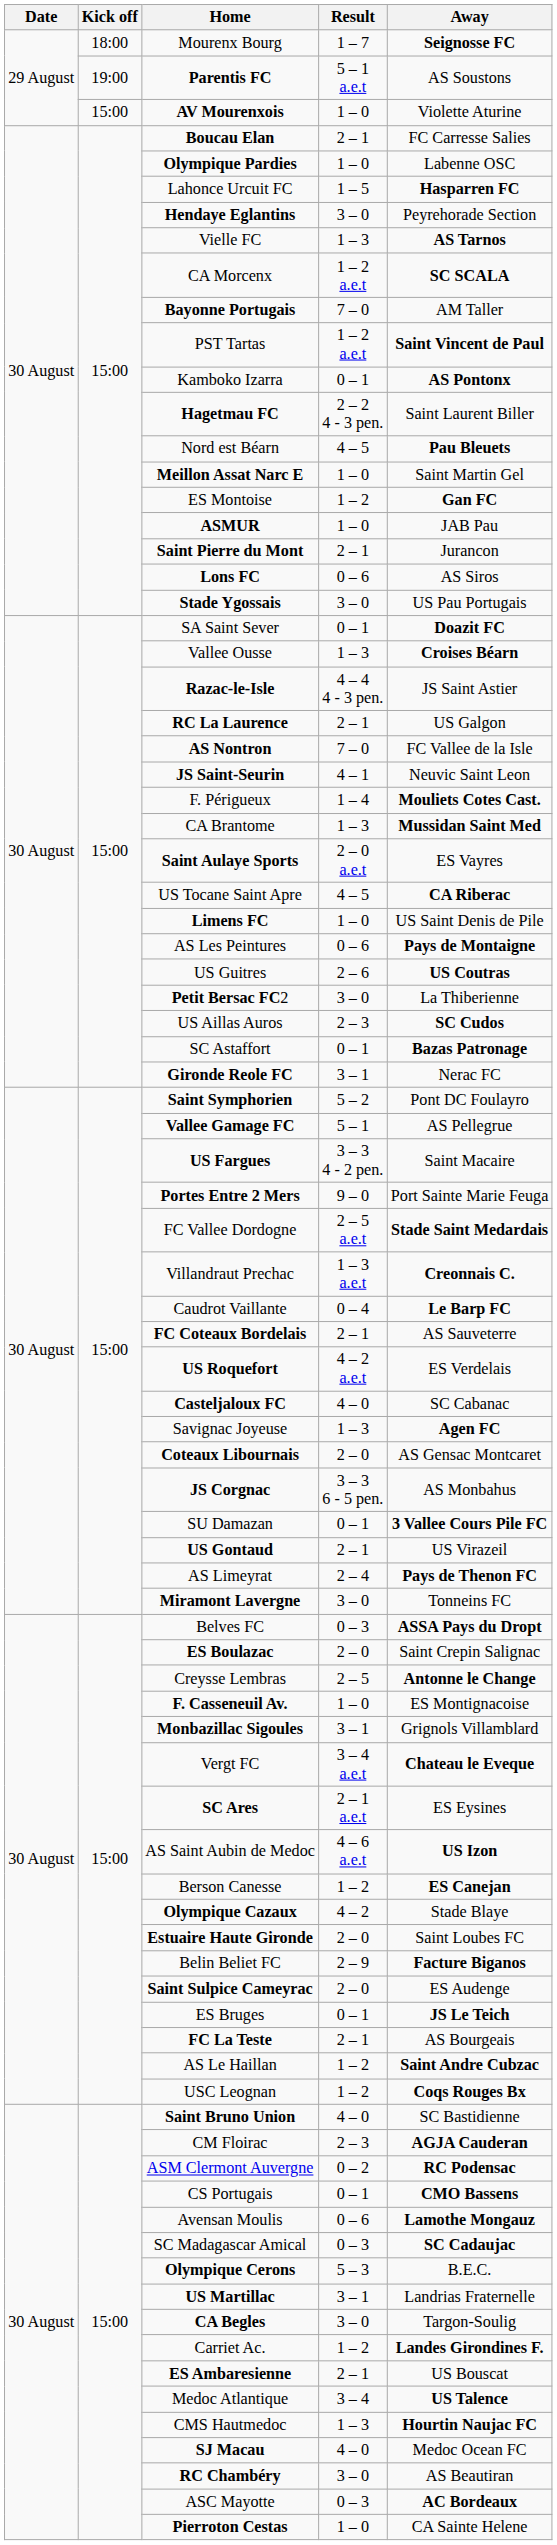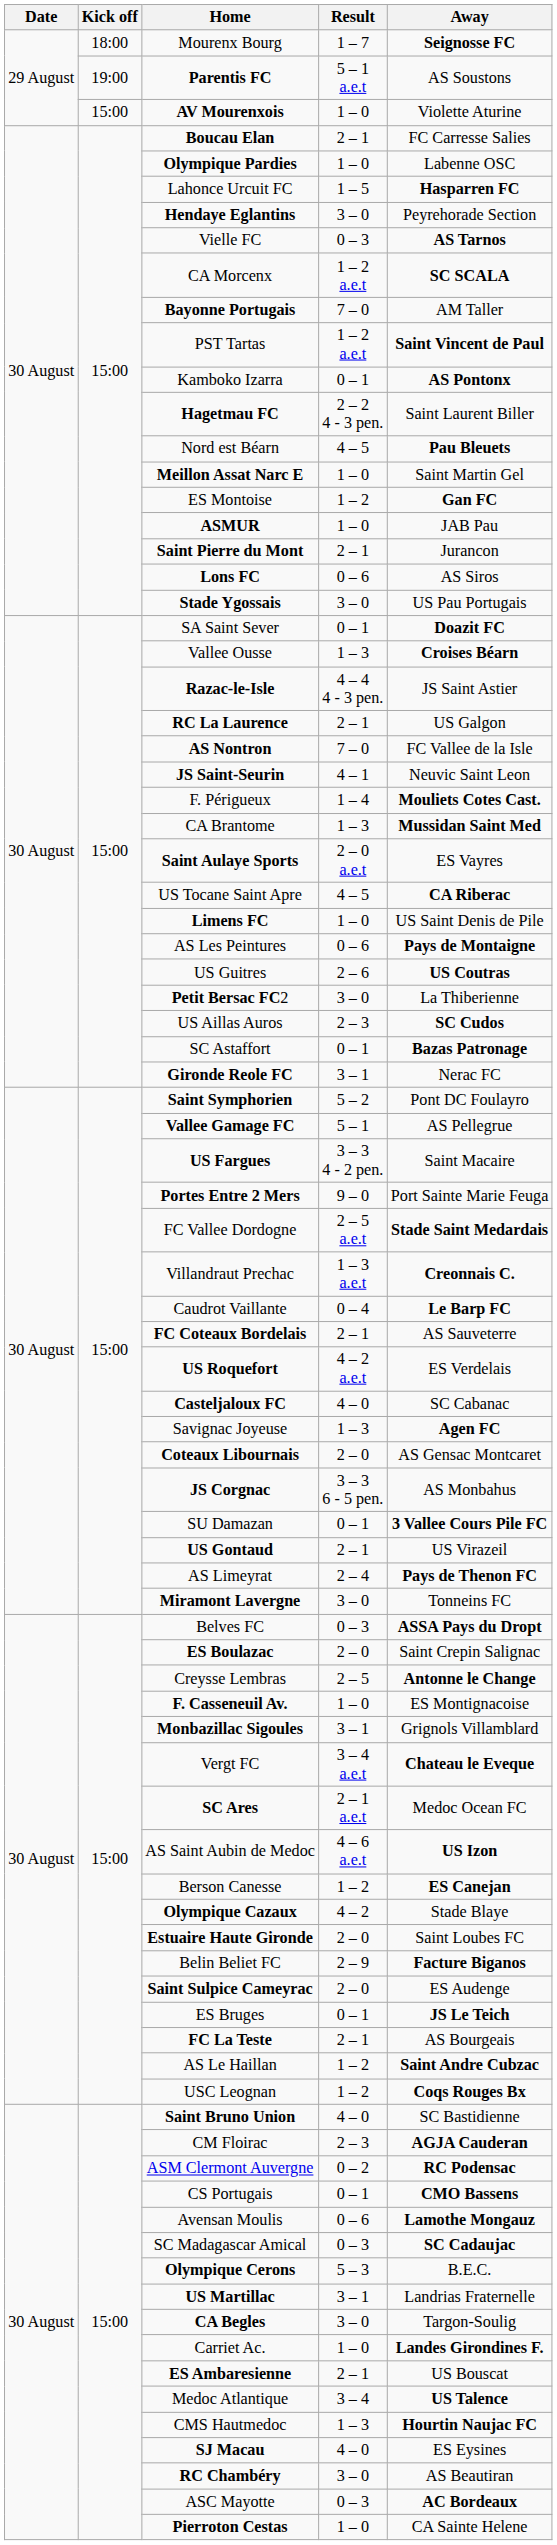 <table class="wikitable" style="text-align: center">
 <tr>
 <th scope="col">Date</th>
 <th scope="col">Kick off</th>
 <th scope="col">Home</th>
 <th scope="col">Result</th>
 <th scope="col">Away</th>
 </tr>
 <tr>
 <td rowspan="3">29 August</td>
 <td>18:00</td>
 <td>Mourenx Bourg</td>
 <td>1 – 7</td>
 <td><strong>Seignosse FC</strong></td>
 </tr>
 <tr>
 <td>19:00</td>
 <td><strong>Parentis FC</strong></td>
 <td>5 – 1 <br> <a href='#'>a.e.t</a></td>
 <td>AS Soustons</td>
 </tr>
 <tr>
 <td>15:00</td>
 <td><strong>AV Mourenxois</strong></td>
 <td>1 – 0</td>
 <td>Violette Aturine</td>
 </tr>
 <tr>
 <td rowspan="17">30 August</td>
 <td rowspan="17">15:00</td>
 <td><strong>Boucau Elan</strong></td>
 <td>2 – 1</td>
 <td>FC Carresse Salies</td>
 </tr>
 <tr>
 <td><strong>Olympique Pardies</strong></td>
 <td>1 – 0</td>
 <td>Labenne OSC</td>
 </tr>
 <tr>
 <td>Lahonce Urcuit FC</td>
 <td>1 – 5</td>
 <td><strong>Hasparren FC</strong></td>
 </tr>
 <tr>
 <td><strong>Hendaye Eglantins</strong></td>
 <td>3 – 0</td>
 <td>Peyrehorade Section</td>
 </tr>
 <tr>
 <td>Vielle FC</td>
-<td>1 – 3</td>
+<td>0 – 3</td>
 <td><strong>AS Tarnos</strong></td>
 </tr>
 <tr>
 <td>CA Morcenx</td>
 <td>1 – 2 <br> <a href='#'>a.e.t</a></td>
 <td><strong>SC SCALA</strong></td>
 </tr>
 <tr>
 <td><strong>Bayonne Portugais</strong></td>
 <td>7 – 0</td>
 <td>AM Taller</td>
 </tr>
 <tr>
 <td>PST Tartas</td>
 <td>1 – 2 <br> <a href='#'>a.e.t</a></td>
 <td><strong>Saint Vincent de Paul</strong></td>
 </tr>
 <tr>
 <td>Kamboko Izarra</td>
 <td>0 – 1</td>
 <td><strong>AS Pontonx</strong></td>
 </tr>
 <tr>
 <td><strong>Hagetmau FC</strong></td>
 <td>2 – 2 <br> 4 - 3 pen.</td>
 <td>Saint Laurent Biller</td>
 </tr>
 <tr>
 <td>Nord est Béarn</td>
 <td>4 – 5</td>
 <td><strong>Pau Bleuets</strong></td>
 </tr>
 <tr>
 <td><strong>Meillon Assat Narc E</strong></td>
 <td>1 – 0</td>
 <td>Saint Martin Gel</td>
 </tr>
 <tr>
 <td>ES Montoise</td>
 <td>1 – 2</td>
 <td><strong>Gan FC</strong></td>
 </tr>
 <tr>
 <td><strong>ASMUR</strong></td>
 <td>1 – 0</td>
 <td>JAB Pau</td>
 </tr>
 <tr>
 <td><strong>Saint Pierre du Mont</strong></td>
 <td>2 – 1</td>
 <td>Jurancon</td>
 </tr>
 <tr>
 <td><strong>Lons FC</strong></td>
 <td>0 – 6</td>
 <td>AS Siros</td>
 </tr>
 <tr>
 <td><strong>Stade Ygossais</strong></td>
 <td>3 – 0</td>
 <td>US Pau Portugais</td>
 </tr>
 <tr>
 <td rowspan="17">30 August</td>
 <td rowspan="17">15:00</td>
 <td>SA Saint Sever</td>
 <td>0 – 1</td>
 <td><strong>Doazit FC</strong></td>
 </tr>
 <tr>
 <td>Vallee Ousse</td>
 <td>1 – 3</td>
 <td><strong>Croises Béarn</strong></td>
 </tr>
 <tr>
 <td><strong>Razac-le-Isle</strong></td>
 <td>4 – 4 <br> 4 - 3 pen.</td>
 <td>JS Saint Astier</td>
 </tr>
 <tr>
 <td><strong>RC La Laurence</strong></td>
 <td>2 – 1</td>
 <td>US Galgon</td>
 </tr>
 <tr>
 <td><strong>AS Nontron</strong></td>
 <td>7 – 0</td>
 <td>FC Vallee de la Isle</td>
 </tr>
 <tr>
 <td><strong>JS Saint-Seurin</strong></td>
 <td>4 – 1</td>
 <td>Neuvic Saint Leon</td>
 </tr>
 <tr>
 <td>F. Périgueux</td>
 <td>1 – 4</td>
 <td><strong>Mouliets Cotes Cast.</strong></td>
 </tr>
 <tr>
 <td>CA Brantome</td>
 <td>1 – 3</td>
 <td><strong>Mussidan Saint Med</strong></td>
 </tr>
 <tr>
 <td><strong>Saint Aulaye Sports</strong></td>
 <td>2 – 0 <br> <a href='#'>a.e.t</a></td>
 <td>ES Vayres</td>
 </tr>
 <tr>
 <td>US Tocane Saint Apre</td>
 <td>4 – 5</td>
 <td><strong>CA Riberac</strong></td>
 </tr>
 <tr>
 <td><strong>Limens FC</strong></td>
 <td>1 – 0</td>
 <td>US Saint Denis de Pile</td>
 </tr>
 <tr>
 <td>AS Les Peintures</td>
 <td>0 – 6</td>
 <td><strong>Pays de Montaigne</strong></td>
 </tr>
 <tr>
 <td>US Guitres</td>
 <td>2 – 6</td>
 <td><strong>US Coutras</strong></td>
 </tr>
 <tr>
 <td><strong>Petit Bersac FC</strong>2</td>
 <td>3 – 0</td>
 <td>La Thiberienne</td>
 </tr>
 <tr>
 <td>US Aillas Auros</td>
 <td>2 – 3</td>
 <td><strong>SC Cudos</strong></td>
 </tr>
 <tr>
 <td>SC Astaffort</td>
 <td>0 – 1</td>
 <td><strong>Bazas Patronage</strong></td>
 </tr>
 <tr>
 <td><strong>Gironde Reole FC</strong></td>
 <td>3 – 1</td>
 <td>Nerac FC</td>
 </tr>
 <tr>
 <td rowspan="17">30 August</td>
 <td rowspan="17">15:00</td>
 <td><strong>Saint Symphorien</strong></td>
 <td>5 – 2</td>
 <td>Pont DC Foulayro</td>
 </tr>
 <tr>
 <td><strong>Vallee Gamage FC</strong></td>
 <td>5 – 1</td>
 <td>AS Pellegrue</td>
 </tr>
 <tr>
 <td><strong>US Fargues</strong></td>
 <td>3 – 3 <br> 4 - 2 pen.</td>
 <td>Saint Macaire</td>
 </tr>
 <tr>
 <td><strong>Portes Entre 2 Mers</strong></td>
 <td>9 – 0</td>
 <td>Port Sainte Marie Feuga</td>
 </tr>
 <tr>
 <td>FC Vallee Dordogne</td>
 <td>2 – 5 <br> <a href='#'>a.e.t</a></td>
 <td><strong>Stade Saint Medardais</strong></td>
 </tr>
 <tr>
 <td>Villandraut Prechac</td>
 <td>1 – 3 <br> <a href='#'>a.e.t</a></td>
 <td><strong>Creonnais C.</strong></td>
 </tr>
 <tr>
 <td>Caudrot Vaillante</td>
 <td>0 – 4</td>
 <td><strong>Le Barp FC</strong></td>
 </tr>
 <tr>
 <td><strong>FC Coteaux Bordelais</strong></td>
 <td>2 – 1</td>
 <td>AS Sauveterre</td>
 </tr>
 <tr>
 <td><strong>US Roquefort</strong></td>
 <td>4 – 2 <br> <a href='#'>a.e.t</a></td>
 <td>ES Verdelais</td>
 </tr>
 <tr>
 <td><strong>Casteljaloux FC</strong></td>
 <td>4 – 0</td>
 <td>SC Cabanac</td>
 </tr>
 <tr>
 <td>Savignac Joyeuse</td>
 <td>1 – 3</td>
 <td><strong>Agen FC</strong></td>
 </tr>
 <tr>
 <td><strong>Coteaux Libournais</strong></td>
 <td>2 – 0</td>
 <td>AS Gensac Montcaret</td>
 </tr>
 <tr>
 <td><strong>JS Corgnac</strong></td>
 <td>3 – 3 <br> 6 - 5 pen.</td>
 <td>AS Monbahus</td>
 </tr>
 <tr>
 <td>SU Damazan</td>
 <td>0 – 1</td>
 <td><strong>3 Vallee Cours Pile FC</strong></td>
 </tr>
 <tr>
 <td><strong>US Gontaud</strong></td>
 <td>2 – 1</td>
 <td>US Virazeil</td>
 </tr>
 <tr>
 <td>AS Limeyrat</td>
 <td>2 – 4</td>
 <td><strong>Pays de Thenon FC</strong></td>
 </tr>
 <tr>
 <td><strong>Miramont Lavergne</strong></td>
 <td>3 – 0</td>
 <td>Tonneins FC</td>
 </tr>
 <tr>
 <td rowspan="17">30 August</td>
 <td rowspan="17">15:00</td>
 <td>Belves FC</td>
 <td>0 – 3</td>
 <td><strong>ASSA Pays du Dropt</strong></td>
 </tr>
 <tr>
 <td><strong>ES Boulazac</strong></td>
 <td>2 – 0</td>
 <td>Saint Crepin Salignac</td>
 </tr>
 <tr>
 <td>Creysse Lembras</td>
 <td>2 – 5</td>
 <td><strong>Antonne le Change</strong></td>
 </tr>
 <tr>
 <td><strong>F. Casseneuil Av.</strong></td>
 <td>1 – 0</td>
 <td>ES Montignacoise</td>
 </tr>
 <tr>
 <td><strong>Monbazillac Sigoules</strong></td>
 <td>3 – 1</td>
 <td>Grignols Villamblard</td>
 </tr>
 <tr>
 <td>Vergt FC</td>
 <td>3 – 4 <br> <a href='#'>a.e.t</a></td>
 <td><strong>Chateau le Eveque</strong></td>
 </tr>
 <tr>
 <td><strong>SC Ares</strong></td>
 <td>2 – 1 <br> <a href='#'>a.e.t</a></td>
-<td>ES Eysines</td>
+<td>Medoc Ocean FC</td>
 </tr>
 <tr>
 <td>AS Saint Aubin de Medoc</td>
 <td>4 – 6 <br> <a href='#'>a.e.t</a></td>
 <td><strong>US Izon</strong></td>
 </tr>
 <tr>
 <td>Berson Canesse</td>
 <td>1 – 2</td>
 <td><strong>ES Canejan</strong></td>
 </tr>
 <tr>
 <td><strong>Olympique Cazaux</strong></td>
 <td>4 – 2</td>
 <td>Stade Blaye</td>
 </tr>
 <tr>
 <td><strong>Estuaire Haute Gironde</strong></td>
 <td>2 – 0</td>
 <td>Saint Loubes FC</td>
 </tr>
 <tr>
 <td>Belin Beliet FC</td>
 <td>2 – 9</td>
 <td><strong>Facture Biganos</strong></td>
 </tr>
 <tr>
 <td><strong>Saint Sulpice Cameyrac</strong></td>
 <td>2 – 0</td>
 <td>ES Audenge</td>
 </tr>
 <tr>
 <td>ES Bruges</td>
 <td>0 – 1</td>
 <td><strong>JS Le Teich</strong></td>
 </tr>
 <tr>
 <td><strong>FC La Teste</strong></td>
 <td>2 – 1</td>
 <td>AS Bourgeais</td>
 </tr>
 <tr>
 <td>AS Le Haillan</td>
 <td>1 – 2</td>
 <td><strong>Saint Andre Cubzac</strong></td>
 </tr>
 <tr>
 <td>USC Leognan</td>
 <td>1 – 2</td>
 <td><strong>Coqs Rouges Bx</strong></td>
 </tr>
 <tr>
 <td rowspan="17">30 August</td>
 <td rowspan="17">15:00</td>
 <td><strong>Saint Bruno Union</strong></td>
 <td>4 – 0</td>
 <td>SC Bastidienne</td>
 </tr>
 <tr>
 <td>CM Floirac</td>
 <td>2 – 3</td>
 <td><strong>AGJA Cauderan</strong></td>
 </tr>
 <tr>
 <td><a href='#'>ASM Clermont Auvergne</a></td>
 <td>0 – 2</td>
 <td><strong>RC Podensac</strong></td>
 </tr>
 <tr>
 <td>CS Portugais</td>
 <td>0 – 1</td>
 <td><strong>CMO Bassens</strong></td>
 </tr>
 <tr>
 <td>Avensan Moulis</td>
 <td>0 – 6</td>
 <td><strong>Lamothe Mongauz</strong></td>
 </tr>
 <tr>
 <td>SC Madagascar Amical</td>
 <td>0 – 3</td>
 <td><strong>SC Cadaujac</strong></td>
 </tr>
 <tr>
 <td><strong>Olympique Cerons</strong></td>
 <td>5 – 3</td>
 <td>B.E.C.</td>
 </tr>
 <tr>
 <td><strong>US Martillac</strong></td>
 <td>3 – 1</td>
 <td>Landrias Fraternelle</td>
 </tr>
 <tr>
 <td><strong>CA Begles</strong></td>
 <td>3 – 0</td>
 <td>Targon-Soulig</td>
 </tr>
 <tr>
 <td>Carriet Ac.</td>
-<td>1 – 2</td>
+<td>1 – 0</td>
 <td><strong>Landes Girondines F.</strong></td>
 </tr>
 <tr>
 <td><strong>ES Ambaresienne</strong></td>
 <td>2 – 1</td>
 <td>US Bouscat</td>
 </tr>
 <tr>
 <td>Medoc Atlantique</td>
 <td>3 – 4</td>
 <td><strong>US Talence</strong></td>
 </tr>
 <tr>
 <td>CMS Hautmedoc</td>
 <td>1 – 3</td>
 <td><strong>Hourtin Naujac FC</strong></td>
 </tr>
 <tr>
 <td><strong>SJ Macau</strong></td>
 <td>4 – 0</td>
-<td>Medoc Ocean FC</td>
+<td>ES Eysines</td>
 </tr>
 <tr>
 <td><strong>RC Chambéry</strong></td>
 <td>3 – 0</td>
 <td>AS Beautiran</td>
 </tr>
 <tr>
 <td>ASC Mayotte</td>
 <td>0 – 3</td>
 <td><strong>AC Bordeaux</strong></td>
 </tr>
 <tr>
 <td><strong>Pierroton Cestas</strong></td>
 <td>1 – 0</td>
 <td>CA Sainte Helene</td>
 </tr>
 </table>
